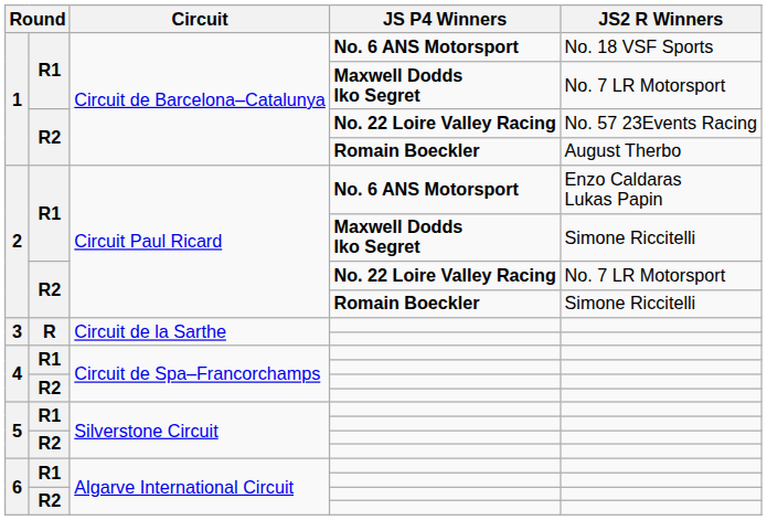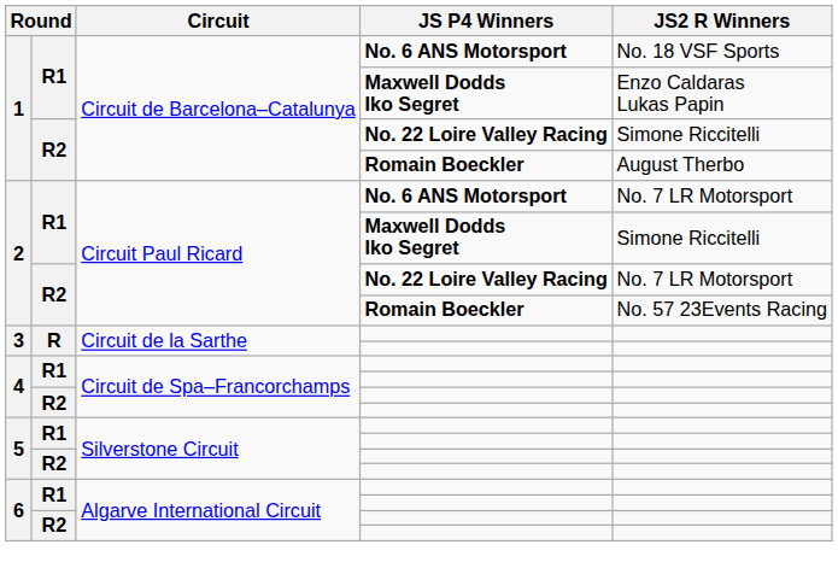 <table class="wikitable" style="font-size: 85%;">
 <tr>
 <th colspan="2">Round</th>
 <th>Circuit</th>
 <th>JS P4 Winners</th>
 <th>JS2 R Winners</th>
 </tr>
 <tr>
 <th rowspan="4">1</th>
 <th rowspan="2">R1</th>
 <td rowspan="4"> <a href='#'>Circuit de Barcelona–Catalunya</a></td>
 <td> <strong>No. 6 ANS Motorsport</strong></td>
 <td> No. 18 VSF Sports</td>
 </tr>
 <tr>
 <td> <strong>Maxwell Dodds</strong><br> <strong>Iko Segret</strong></td>
-<td> No. 7 LR Motorsport</td>
+<td> Enzo Caldaras<br> Lukas Papin</td>
 </tr>
 <tr>
 <th rowspan="2">R2</th>
 <td> <strong>No. 22 Loire Valley Racing</strong></td>
-<td> No. 57 23Events Racing</td>
+<td> Simone Riccitelli</td>
 </tr>
 <tr>
 <td> <strong>Romain Boeckler</strong></td>
 <td> August Therbo</td>
 </tr>
 <tr>
 <th rowspan="4">2</th>
 <th rowspan="2">R1</th>
 <td rowspan="4"> <a href='#'>Circuit Paul Ricard</a></td>
 <td> <strong>No. 6 ANS Motorsport</strong></td>
-<td> Enzo Caldaras<br> Lukas Papin</td>
+<td> No. 7 LR Motorsport</td>
 </tr>
 <tr>
 <td> <strong>Maxwell Dodds</strong><br> <strong>Iko Segret</strong></td>
 <td> Simone Riccitelli</td>
 </tr>
 <tr>
 <th rowspan="2">R2</th>
 <td> <strong>No. 22 Loire Valley Racing</strong></td>
 <td> No. 7 LR Motorsport</td>
 </tr>
 <tr>
 <td> <strong>Romain Boeckler</strong></td>
-<td> Simone Riccitelli</td>
+<td> No. 57 23Events Racing</td>
 </tr>
 <tr>
 <th rowspan="2">3</th>
 <th rowspan="2">R</th>
 <td rowspan="2"> <a href='#'>Circuit de la Sarthe</a></td>
 <td></td>
 <td></td>
 </tr>
 <tr>
 <td></td>
 <td></td>
 </tr>
 <tr>
 <th rowspan="4">4</th>
 <th rowspan="2">R1</th>
 <td rowspan="4"> <a href='#'>Circuit de Spa–Francorchamps</a></td>
 <td></td>
 <td></td>
 </tr>
 <tr>
 <td></td>
 <td></td>
 </tr>
 <tr>
 <th rowspan="2">R2</th>
 <td></td>
 <td></td>
 </tr>
 <tr>
 <td></td>
 <td></td>
 </tr>
 <tr>
 <th rowspan="4">5</th>
 <th rowspan="2">R1</th>
 <td rowspan="4"> <a href='#'>Silverstone Circuit</a></td>
 <td></td>
 <td></td>
 </tr>
 <tr>
 <td></td>
 <td></td>
 </tr>
 <tr>
 <th rowspan="2">R2</th>
 <td></td>
 <td></td>
 </tr>
 <tr>
 <td></td>
 <td></td>
 </tr>
 <tr>
 <th rowspan="4">6</th>
 <th rowspan="2">R1</th>
 <td rowspan="4"> <a href='#'>Algarve International Circuit</a></td>
 <td></td>
 <td></td>
 </tr>
 <tr>
 <td></td>
 <td></td>
 </tr>
 <tr>
 <th rowspan="2">R2</th>
 <td></td>
 <td></td>
 </tr>
 <tr>
 <td></td>
 <td></td>
 </tr>
 </table>
